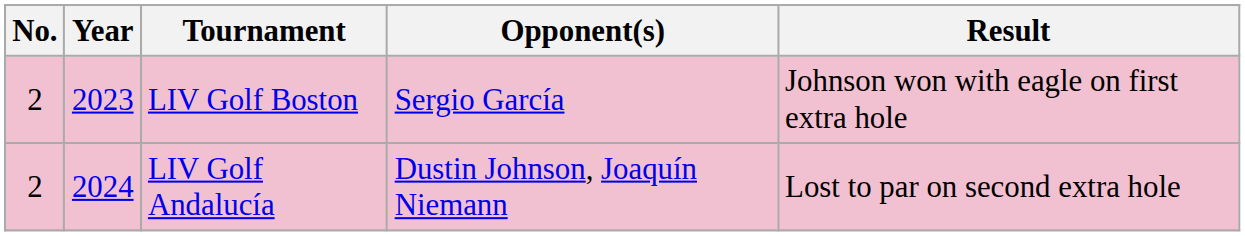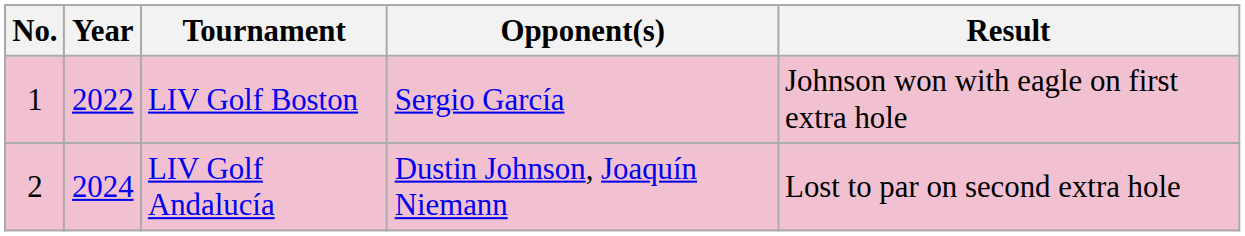 <table class="wikitable" style="font-size:95%;">
 <tr>
 <th>No.</th>
 <th>Year</th>
 <th>Tournament</th>
 <th>Opponent(s)</th>
 <th>Result</th>
 </tr>
 <tr style="background:#F2C1D1;">
-<td align=center>2</td>
-<td><a href='#'>2023</a></td>
+<td align=center>1</td>
+<td><a href='#'>2022</a></td>
 <td><a href='#'>LIV Golf Boston</a></td>
 <td> <a href='#'>Sergio García</a></td>
 <td>Johnson won with eagle on first extra hole</td>
 </tr>
 <tr style="background:#F2C1D1;">
 <td align=center>2</td>
 <td><a href='#'>2024</a></td>
 <td><a href='#'>LIV Golf Andalucía</a></td>
 <td> <a href='#'>Dustin Johnson</a>,  <a href='#'>Joaquín Niemann</a></td>
 <td>Lost to par on second extra hole</td>
 </tr>
 </table>
